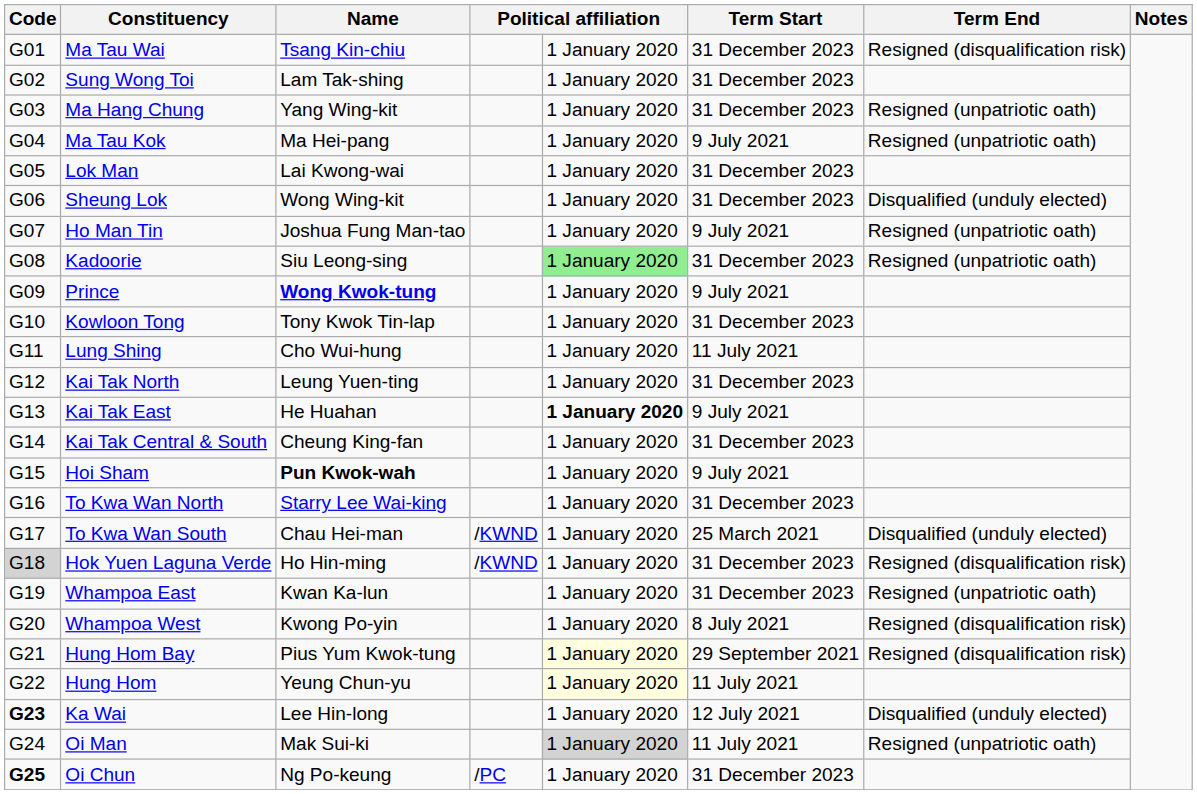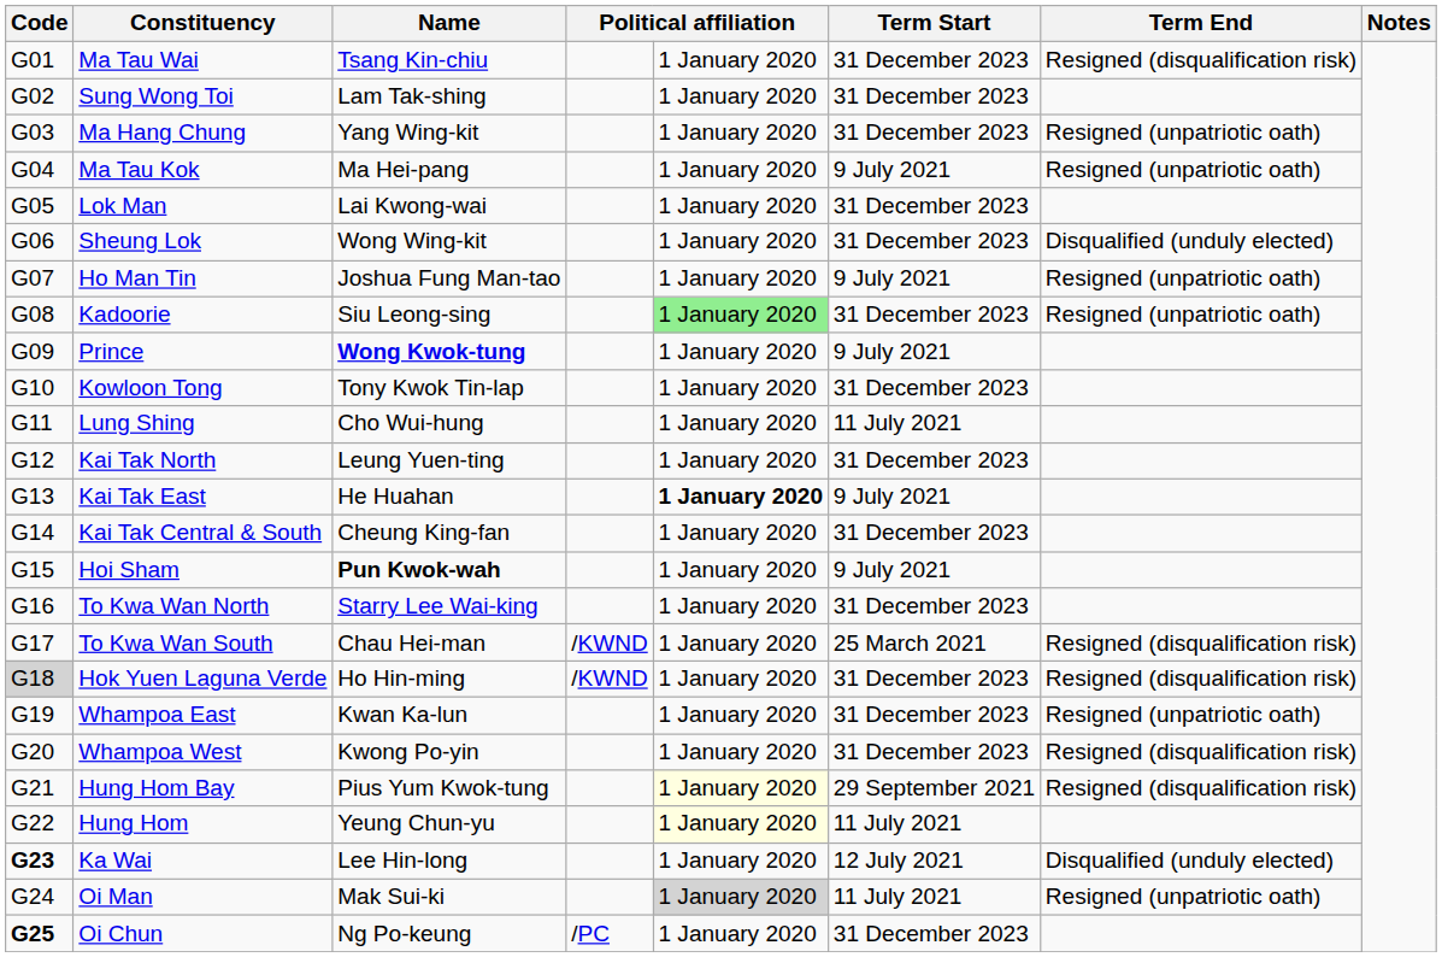 <table class="wikitable sortable" border=1>
 <tr>
 <th>Code</th>
 <th>Constituency</th>
 <th>Name</th>
 <th colspan=2>Political affiliation</th>
 <th>Term Start</th>
 <th>Term End</th>
 <th>Notes</th>
 </tr>
 <tr>
 <td>G01</td>
 <td><a href='#'>Ma Tau Wai</a></td>
 <td><a href='#'>Tsang Kin-chiu</a></td>
 <td></td>
 <td>1 January 2020</td>
 <td>31 December 2023</td>
 <td>Resigned (disqualification risk)</td>
 </tr>
 <tr>
 <td>G02</td>
 <td><a href='#'>Sung Wong Toi</a></td>
 <td>Lam Tak-shing</td>
 <td></td>
 <td>1 January 2020</td>
 <td>31 December 2023</td>
 <td></td>
 </tr>
 <tr>
 <td>G03</td>
 <td><a href='#'>Ma Hang Chung</a></td>
 <td>Yang Wing-kit</td>
 <td></td>
 <td>1 January 2020</td>
 <td>31 December 2023</td>
 <td>Resigned (unpatriotic oath)</td>
 </tr>
 <tr>
 <td>G04</td>
 <td><a href='#'>Ma Tau Kok</a></td>
 <td>Ma Hei-pang</td>
 <td></td>
 <td>1 January 2020</td>
 <td>9 July 2021</td>
 <td>Resigned (unpatriotic oath)</td>
 </tr>
 <tr>
 <td>G05</td>
 <td><a href='#'>Lok Man</a></td>
 <td>Lai Kwong-wai</td>
 <td></td>
 <td>1 January 2020</td>
 <td>31 December 2023</td>
 <td></td>
 </tr>
 <tr>
 <td>G06</td>
 <td><a href='#'>Sheung Lok</a></td>
 <td>Wong Wing-kit</td>
 <td></td>
 <td>1 January 2020</td>
 <td>31 December 2023</td>
 <td>Disqualified (unduly elected)</td>
 </tr>
 <tr>
 <td>G07</td>
 <td><a href='#'>Ho Man Tin</a></td>
 <td>Joshua Fung Man-tao</td>
 <td></td>
 <td>1 January 2020</td>
 <td>9 July 2021</td>
 <td>Resigned (unpatriotic oath)</td>
 </tr>
 <tr>
 <td>G08</td>
 <td><a href='#'>Kadoorie</a></td>
 <td>Siu Leong-sing</td>
 <td></td>
 <td style="background: lightgreen;">1 January 2020</td>
 <td>31 December 2023</td>
 <td>Resigned (unpatriotic oath)</td>
 </tr>
 <tr>
 <td>G09</td>
 <td><a href='#'>Prince</a></td>
 <td><strong><a href='#'>Wong Kwok-tung</a></strong></td>
 <td></td>
 <td>1 January 2020</td>
 <td>9 July 2021</td>
 <td></td>
 </tr>
 <tr>
 <td>G10</td>
 <td><a href='#'>Kowloon Tong</a></td>
 <td>Tony Kwok Tin-lap</td>
 <td></td>
 <td>1 January 2020</td>
 <td>31 December 2023</td>
 <td></td>
 </tr>
 <tr>
 <td>G11</td>
 <td><a href='#'>Lung Shing</a></td>
 <td>Cho Wui-hung</td>
 <td></td>
 <td>1 January 2020</td>
 <td>11 July 2021</td>
 <td></td>
 </tr>
 <tr>
 <td>G12</td>
 <td><a href='#'>Kai Tak North</a></td>
 <td>Leung Yuen-ting</td>
 <td></td>
 <td>1 January 2020</td>
 <td>31 December 2023</td>
 <td></td>
 </tr>
 <tr>
 <td>G13</td>
 <td><a href='#'>Kai Tak East</a></td>
 <td>He Huahan</td>
 <td></td>
 <td><strong>1 January 2020</strong></td>
 <td>9 July 2021</td>
 <td></td>
 </tr>
 <tr>
 <td>G14</td>
 <td><a href='#'>Kai Tak Central & South</a></td>
 <td>Cheung King-fan</td>
 <td></td>
 <td>1 January 2020</td>
 <td>31 December 2023</td>
 <td></td>
 </tr>
 <tr>
 <td>G15</td>
 <td><a href='#'>Hoi Sham</a></td>
 <td><strong>Pun Kwok-wah</strong></td>
 <td></td>
 <td>1 January 2020</td>
 <td>9 July 2021</td>
 <td></td>
 </tr>
 <tr>
 <td>G16</td>
 <td><a href='#'>To Kwa Wan North</a></td>
 <td><a href='#'>Starry Lee Wai-king</a></td>
 <td></td>
 <td>1 January 2020</td>
 <td>31 December 2023</td>
 <td></td>
 </tr>
 <tr>
 <td>G17</td>
 <td><a href='#'>To Kwa Wan South</a></td>
 <td>Chau Hei-man</td>
 <td>/<a href='#'>KWND</a></td>
 <td>1 January 2020</td>
 <td>25 March 2021</td>
-<td>Disqualified (unduly elected)</td>
+<td>Resigned (disqualification risk)</td>
 </tr>
 <tr>
 <td style="background: lightgrey;">G18</td>
 <td><a href='#'>Hok Yuen Laguna Verde</a></td>
 <td>Ho Hin-ming</td>
 <td>/<a href='#'>KWND</a></td>
 <td>1 January 2020</td>
 <td>31 December 2023</td>
 <td>Resigned (disqualification risk)</td>
 </tr>
 <tr>
 <td>G19</td>
 <td><a href='#'>Whampoa East</a></td>
 <td>Kwan Ka-lun</td>
 <td></td>
 <td>1 January 2020</td>
 <td>31 December 2023</td>
 <td>Resigned (unpatriotic oath)</td>
 </tr>
 <tr>
 <td>G20</td>
 <td><a href='#'>Whampoa West</a></td>
 <td>Kwong Po-yin</td>
 <td></td>
 <td>1 January 2020</td>
-<td>8 July 2021</td>
+<td>31 December 2023</td>
 <td>Resigned (disqualification risk)</td>
 </tr>
 <tr>
 <td>G21</td>
 <td><a href='#'>Hung Hom Bay</a></td>
 <td>Pius Yum Kwok-tung</td>
 <td></td>
 <td style="background: lightyellow;">1 January 2020</td>
 <td>29 September 2021</td>
 <td>Resigned (disqualification risk)</td>
 </tr>
 <tr>
 <td>G22</td>
 <td><a href='#'>Hung Hom</a></td>
 <td>Yeung Chun-yu</td>
 <td></td>
 <td style="background: lightyellow;">1 January 2020</td>
 <td>11 July 2021</td>
 <td></td>
 </tr>
 <tr>
 <td><strong>G23</strong></td>
 <td><a href='#'>Ka Wai</a></td>
 <td>Lee Hin-long</td>
 <td></td>
 <td>1 January 2020</td>
 <td>12 July 2021</td>
 <td>Disqualified (unduly elected)</td>
 </tr>
 <tr>
 <td>G24</td>
 <td><a href='#'>Oi Man</a></td>
 <td>Mak Sui-ki</td>
 <td></td>
 <td style="background: lightgrey;">1 January 2020</td>
 <td>11 July 2021</td>
 <td>Resigned (unpatriotic oath)</td>
 </tr>
 <tr>
 <td><strong>G25</strong></td>
 <td><a href='#'>Oi Chun</a></td>
 <td>Ng Po-keung</td>
 <td>/<a href='#'>PC</a></td>
 <td>1 January 2020</td>
 <td>31 December 2023</td>
 <td></td>
 </tr>
 <tr>
 </tr>
 </table>
